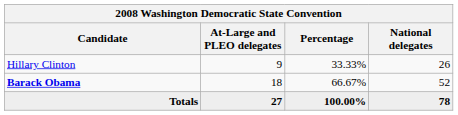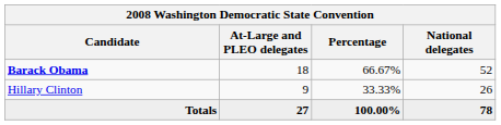 <table class="wikitable" style="font-size: 95%; text-align:right;">
 <tr>
 <th colspan="4">2008 Washington Democratic State Convention</th>
 </tr>
 <tr>
 <th style="width: 17em">Candidate</th>
 <th style="width: 7em">At-Large and PLEO delegates</th>
 <th style="width: 7em">Percentage</th>
 <th style="width: 7em">National delegates</th>
 </tr>
 <tr>
+<td style="text-align:left;"><strong><a href='#'>Barack Obama</a></strong></td>
+<td>18</td>
+<td>66.67%</td>
+<td>52</td>
+</tr>
+<tr>
 <td style="text-align:left;"><a href='#'>Hillary Clinton</a></td>
 <td>9</td>
 <td>33.33%</td>
 <td>26</td>
-</tr>
-<tr>
-<td style="text-align:left;"><strong><a href='#'>Barack Obama</a></strong></td>
-<td>18</td>
-<td>66.67%</td>
-<td>52</td>
 </tr>
 <tr style="background:#eee; margin-right:0.5em;">
 <td><strong>Totals</strong></td>
 <td><strong>27</strong></td>
 <td><strong>100.00%</strong></td>
 <td><strong>78</strong></td>
 </tr>
 </table>
